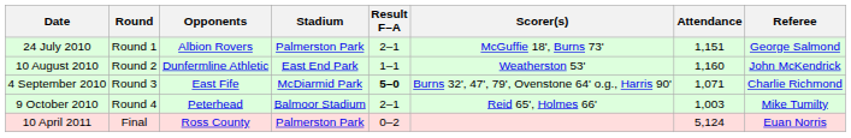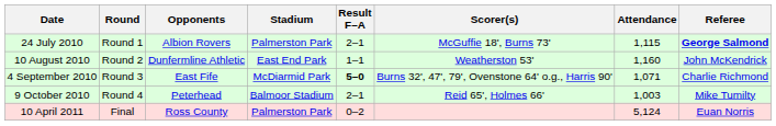 <table class="wikitable" style="text-align:center">
 <tr>
 <th>Date</th>
 <th>Round</th>
 <th>Opponents</th>
 <th>Stadium</th>
 <th>Result<br>F–A</th>
 <th>Scorer(s)</th>
 <th>Attendance</th>
 <th>Referee</th>
 </tr>
 <tr bgcolor="ddffdd">
 <td>24 July 2010</td>
 <td>Round 1</td>
 <td><a href='#'>Albion Rovers</a></td>
 <td><a href='#'>Palmerston Park</a></td>
 <td>2–1</td>
 <td><a href='#'>McGuffie</a> 18',  <a href='#'>Burns</a> 73'</td>
-<td>1,151</td>
-<td><a href='#'>George Salmond</a></td>
+<td>1,115</td>
+<td><strong><a href='#'>George Salmond</a></strong></td>
 </tr>
 <tr bgcolor="ddffdd">
 <td>10 August 2010</td>
 <td>Round 2</td>
 <td><a href='#'>Dunfermline Athletic</a></td>
 <td><a href='#'>East End Park</a></td>
 <td>1–1 </td>
 <td><a href='#'>Weatherston</a> 53'</td>
 <td>1,160</td>
 <td><a href='#'>John McKendrick</a></td>
 </tr>
 <tr bgcolor="ddffdd">
 <td>4 September 2010</td>
 <td>Round 3</td>
 <td><a href='#'>East Fife</a></td>
 <td><a href='#'>McDiarmid Park</a></td>
 <td><strong>5–0</strong></td>
 <td><a href='#'>Burns</a> 32', 47', 79',  Ovenstone 64' o.g.,  <a href='#'>Harris</a> 90'</td>
 <td>1,071</td>
 <td><a href='#'>Charlie Richmond</a></td>
 </tr>
 <tr bgcolor="ddffdd">
 <td>9 October 2010</td>
 <td>Round 4</td>
 <td><a href='#'>Peterhead</a></td>
 <td><a href='#'>Balmoor Stadium</a></td>
 <td>2–1</td>
 <td><a href='#'>Reid</a> 65',  <a href='#'>Holmes</a> 66'</td>
 <td>1,003</td>
 <td><a href='#'>Mike Tumilty</a></td>
 </tr>
 <tr bgcolor="ffdddd">
 <td>10 April 2011</td>
 <td>Final</td>
 <td><a href='#'>Ross County</a></td>
 <td><a href='#'>Palmerston Park</a></td>
 <td>0–2</td>
 <td></td>
 <td>5,124</td>
 <td><a href='#'>Euan Norris</a></td>
 </tr>
 </table>
